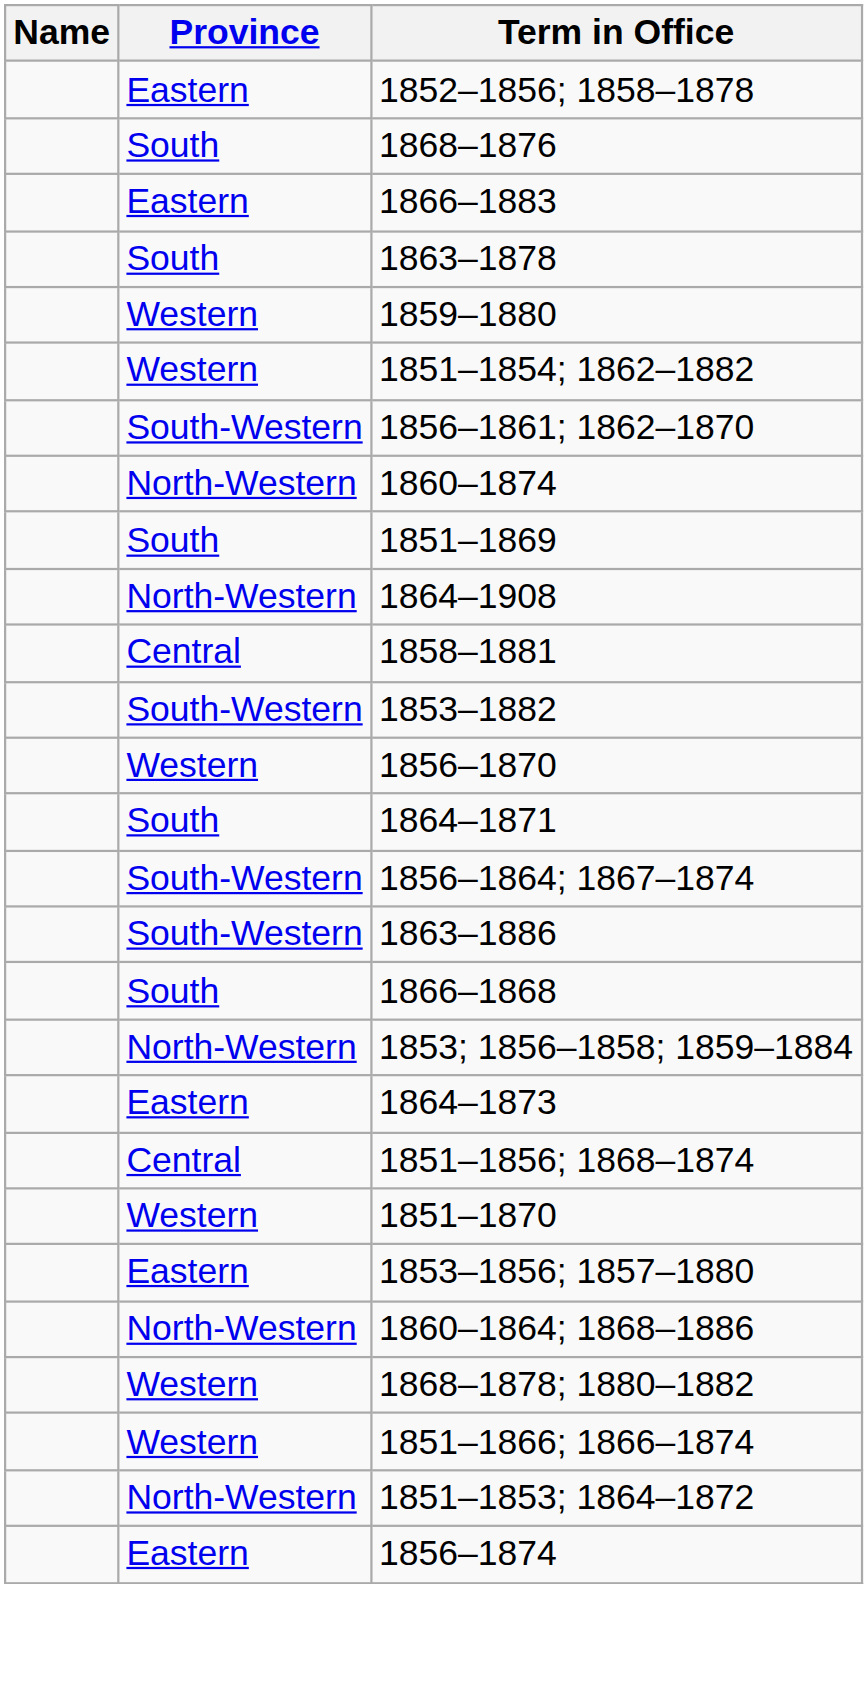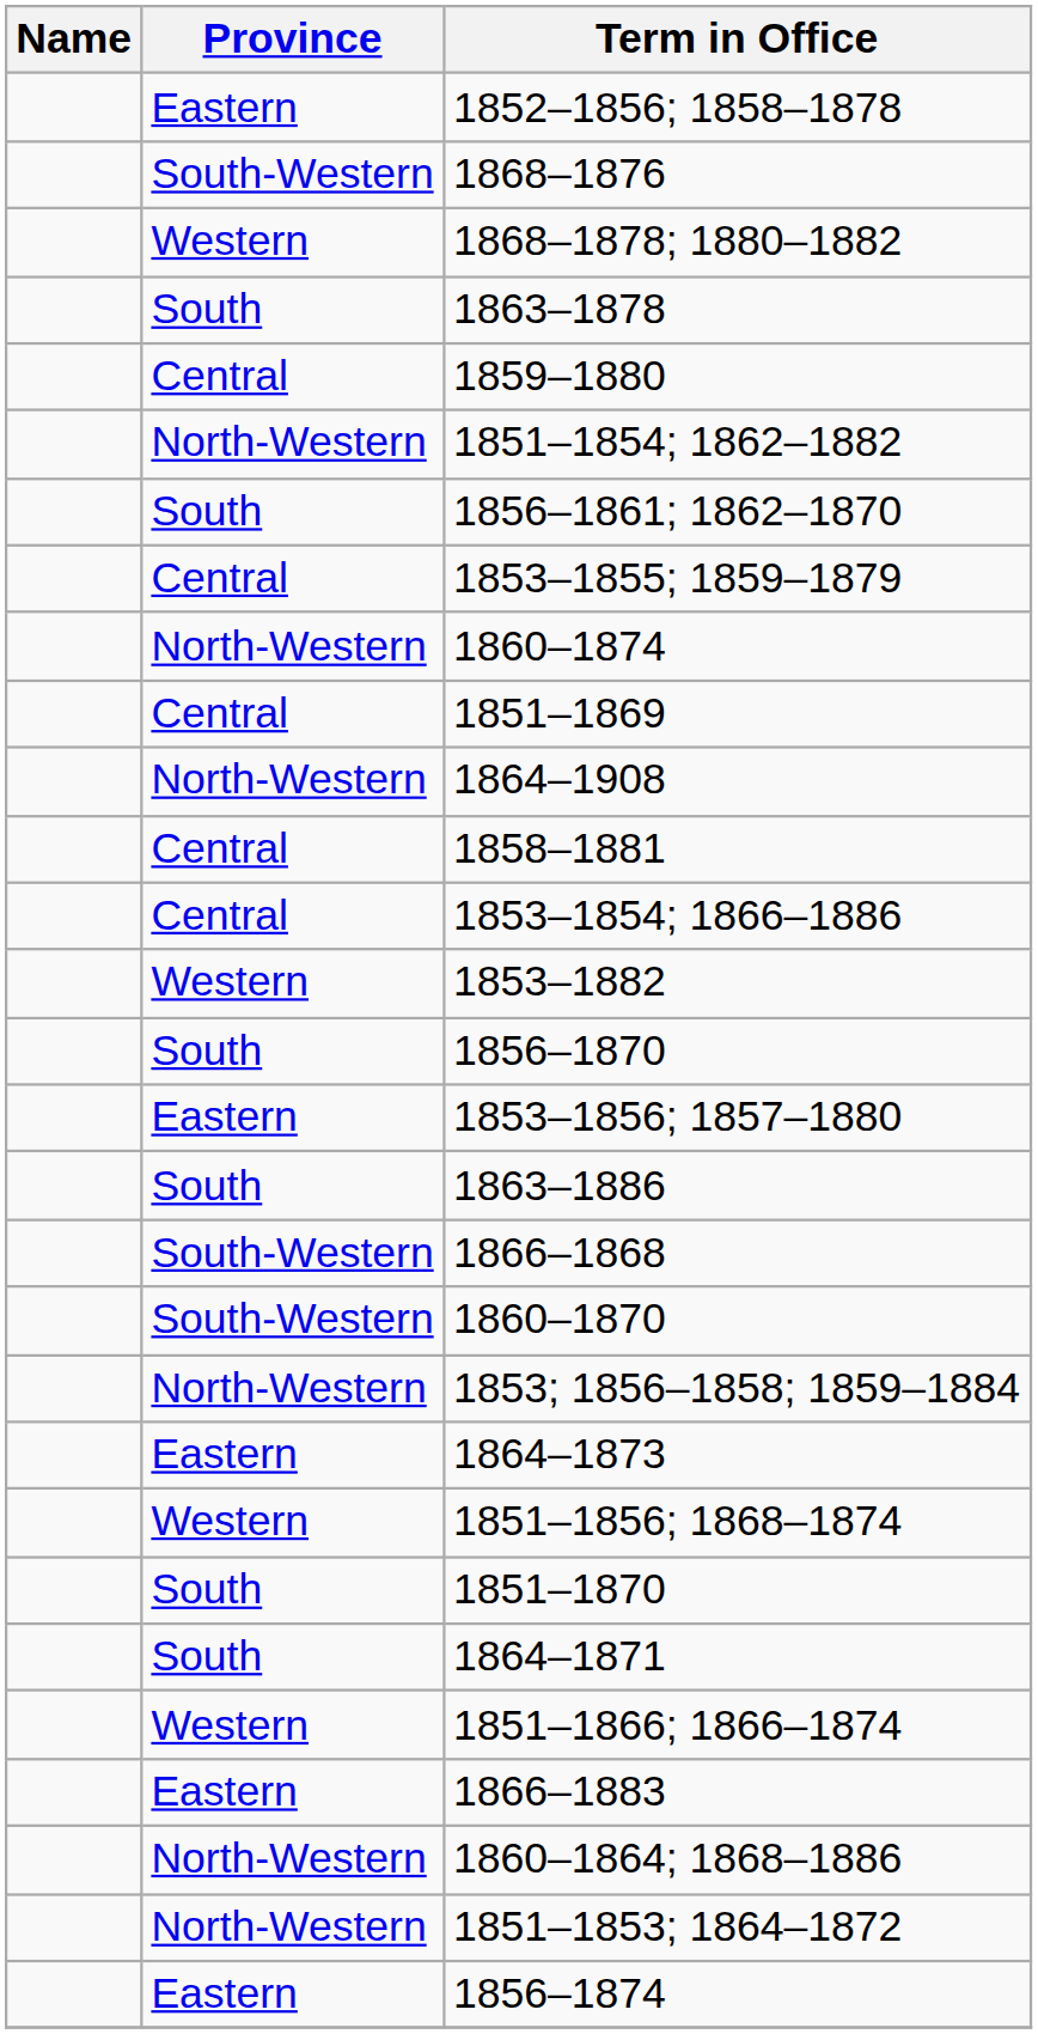 <table class="wikitable sortable">
 <tr>
 <th>Name</th>
 <th><a href='#'>Province</a></th>
 <th>Term in Office</th>
 </tr>
 <tr>
 <td></td>
 <td><a href='#'>Eastern</a></td>
 <td>1852–1856; 1858–1878</td>
 </tr>
 <tr>
 <td></td>
-<td><a href='#'>South</a></td>
+<td><a href='#'>South-Western</a></td>
 <td>1868–1876</td>
 </tr>
 <tr>
 <td></td>
-<td><a href='#'>Eastern</a></td>
-<td>1866–1883</td>
+<td><a href='#'>Western</a></td>
+<td>1868–1878; 1880–1882</td>
 </tr>
 <tr>
 <td></td>
 <td><a href='#'>South</a></td>
 <td>1863–1878</td>
 </tr>
 <tr>
 <td></td>
-<td><a href='#'>Western</a></td>
+<td><a href='#'>Central</a></td>
 <td>1859–1880</td>
 </tr>
 <tr>
 <td></td>
-<td><a href='#'>Western</a></td>
+<td><a href='#'>North-Western</a></td>
 <td>1851–1854; 1862–1882</td>
 </tr>
 <tr>
 <td></td>
-<td><a href='#'>South-Western</a></td>
+<td><a href='#'>South</a></td>
 <td>1856–1861; 1862–1870</td>
+</tr>
+<tr>
+<td></td>
+<td><a href='#'>Central</a></td>
+<td>1853–1855; 1859–1879</td>
 </tr>
 <tr>
 <td></td>
 <td><a href='#'>North-Western</a></td>
 <td>1860–1874</td>
 </tr>
 <tr>
 <td> </td>
-<td><a href='#'>South</a></td>
+<td><a href='#'>Central</a></td>
 <td>1851–1869</td>
 </tr>
 <tr>
 <td></td>
 <td><a href='#'>North-Western</a></td>
 <td>1864–1908</td>
 </tr>
 <tr>
 <td></td>
 <td><a href='#'>Central</a></td>
 <td>1858–1881</td>
 </tr>
 <tr>
 <td></td>
-<td><a href='#'>South-Western</a></td>
+<td><a href='#'>Central</a></td>
+<td>1853–1854; 1866–1886</td>
+</tr>
+<tr>
+<td></td>
+<td><a href='#'>Western</a></td>
 <td>1853–1882</td>
 </tr>
 <tr>
 <td></td>
-<td><a href='#'>Western</a></td>
+<td><a href='#'>South</a></td>
 <td>1856–1870</td>
 </tr>
 <tr>
 <td></td>
+<td><a href='#'>Eastern</a></td>
+<td>1853–1856; 1857–1880</td>
+</tr>
+<tr>
+<td></td>
 <td><a href='#'>South</a></td>
-<td>1864–1871</td>
+<td>1863–1886</td>
+</tr>
+<tr>
+<td> </td>
+<td><a href='#'>South-Western</a></td>
+<td>1866–1868</td>
 </tr>
 <tr>
 <td></td>
 <td><a href='#'>South-Western</a></td>
-<td>1856–1864; 1867–1874</td>
-</tr>
-<tr>
-<td></td>
-<td><a href='#'>South-Western</a></td>
-<td>1863–1886</td>
-</tr>
-<tr>
-<td> </td>
-<td><a href='#'>South</a></td>
-<td>1866–1868</td>
+<td>1860–1870</td>
 </tr>
 <tr>
 <td></td>
 <td><a href='#'>North-Western</a></td>
 <td>1853; 1856–1858; 1859–1884</td>
 </tr>
 <tr>
 <td></td>
 <td><a href='#'>Eastern</a></td>
 <td>1864–1873</td>
 </tr>
 <tr>
 <td></td>
-<td><a href='#'>Central</a></td>
+<td><a href='#'>Western</a></td>
 <td>1851–1856; 1868–1874</td>
 </tr>
 <tr>
 <td></td>
-<td><a href='#'>Western</a></td>
+<td><a href='#'>South</a></td>
 <td>1851–1870</td>
 </tr>
 <tr>
 <td></td>
+<td><a href='#'>South</a></td>
+<td>1864–1871</td>
+</tr>
+<tr>
+<td></td>
+<td><a href='#'>Western</a></td>
+<td>1851–1866; 1866–1874</td>
+</tr>
+<tr>
+<td></td>
 <td><a href='#'>Eastern</a></td>
-<td>1853–1856; 1857–1880</td>
+<td>1866–1883</td>
 </tr>
 <tr>
 <td></td>
 <td><a href='#'>North-Western</a></td>
 <td>1860–1864; 1868–1886</td>
-</tr>
-<tr>
-<td></td>
-<td><a href='#'>Western</a></td>
-<td>1868–1878; 1880–1882</td>
-</tr>
-<tr>
-<td></td>
-<td><a href='#'>Western</a></td>
-<td>1851–1866; 1866–1874</td>
 </tr>
 <tr>
 <td></td>
 <td><a href='#'>North-Western</a></td>
 <td>1851–1853; 1864–1872</td>
 </tr>
 <tr>
 <td></td>
 <td><a href='#'>Eastern</a></td>
 <td>1856–1874</td>
 </tr>
 <tr>
 </tr>
 </table>
